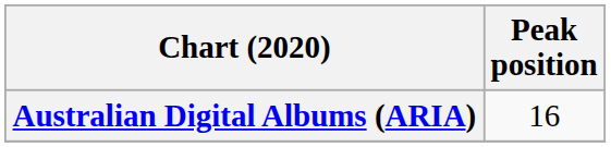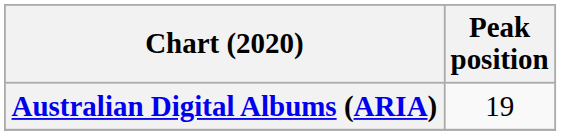 <table class="wikitable sortable plainrowheaders" style="text-align:center">
 <tr>
 <th scope="col">Chart (2020)</th>
 <th scope="col">Peak<br>position</th>
 </tr>
 <tr>
 <th scope="row"><a href='#'>Australian Digital Albums</a> (<a href='#'>ARIA</a>)</th>
-<td>16</td>
+<td>19</td>
 </tr>
 <tr>
 </tr>
 <tr>
 </tr>
 <tr>
 </tr>
 <tr>
 </tr>
 <tr>
 </tr>
 <tr>
 </tr>
 <tr>
 </tr>
 <tr>
 </tr>
 <tr>
 </tr>
 <tr>
 </tr>
 <tr>
 </tr>
 <tr>
 </tr>
 <tr>
 </tr>
 <tr>
 </tr>
 </table>
